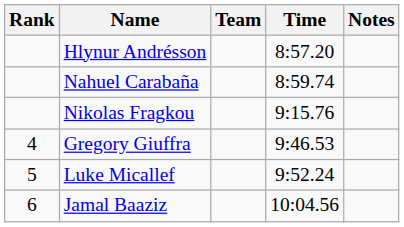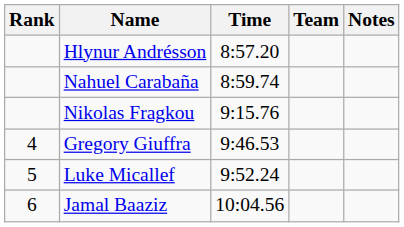 <table class="wikitable sortable" style="text-align:center">
 <tr>
 <th>Rank</th>
 <th>Name</th>
+<th>Time</th>
 <th>Team</th>
-<th>Time</th>
 <th>Notes</th>
 </tr>
 <tr>
 <td></td>
 <td align="left"><a href='#'>Hlynur Andrésson</a></td>
+<td>8:57.20</td>
 <td align=left></td>
-<td>8:57.20</td>
 <td></td>
 </tr>
 <tr>
 <td></td>
 <td align="left"><a href='#'>Nahuel Carabaña</a></td>
+<td>8:59.74</td>
 <td align=left></td>
-<td>8:59.74</td>
 <td></td>
 </tr>
 <tr>
 <td></td>
 <td align="left"><a href='#'>Nikolas Fragkou</a></td>
+<td>9:15.76</td>
 <td align=left></td>
-<td>9:15.76</td>
 <td></td>
 </tr>
 <tr>
 <td>4</td>
 <td align="left"><a href='#'>Gregory Giuffra</a></td>
+<td>9:46.53</td>
 <td align=left></td>
-<td>9:46.53</td>
 <td></td>
 </tr>
 <tr>
 <td>5</td>
 <td align="left"><a href='#'>Luke Micallef</a></td>
+<td>9:52.24</td>
 <td align=left></td>
-<td>9:52.24</td>
 <td></td>
 </tr>
 <tr>
 <td>6</td>
 <td align="left"><a href='#'>Jamal Baaziz</a></td>
+<td>10:04.56</td>
 <td align=left></td>
-<td>10:04.56</td>
 <td></td>
 </tr>
 </table>
